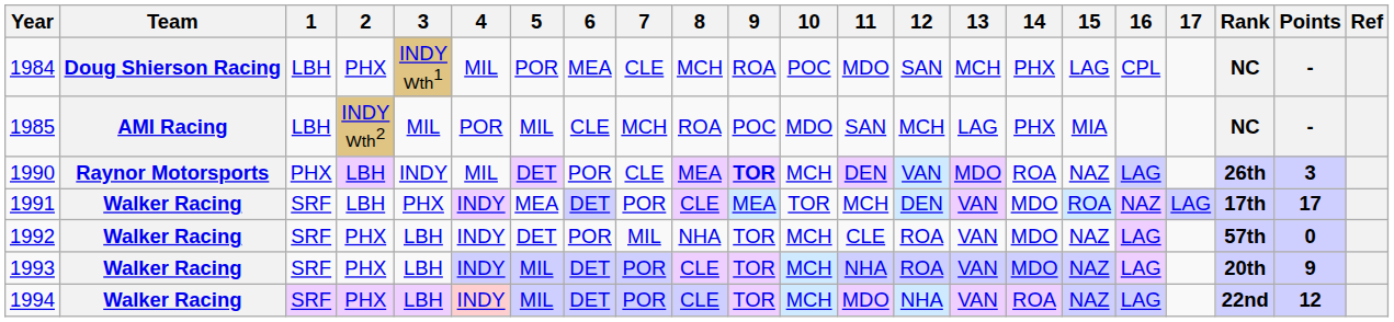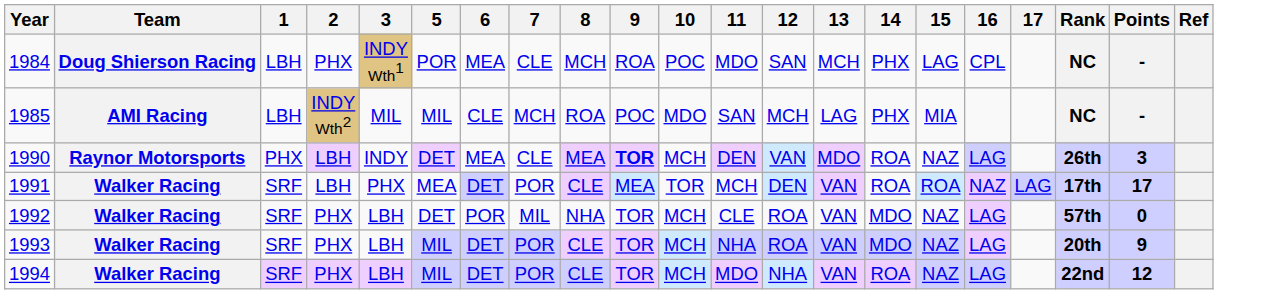 <table class="wikitable" style="text-align:center; font-size:90%">
 <tr>
 <th>Year</th>
 <th>Team</th>
 <th>1</th>
 <th>2</th>
 <th>3</th>
-<th>4</th>
 <th>5</th>
 <th>6</th>
 <th>7</th>
 <th>8</th>
 <th>9</th>
 <th>10</th>
 <th>11</th>
 <th>12</th>
 <th>13</th>
 <th>14</th>
 <th>15</th>
 <th>16</th>
 <th>17</th>
 <th>Rank</th>
 <th>Points</th>
 <th>Ref</th>
 </tr>
 <tr>
 <td><a href='#'>1984</a></td>
 <th><a href='#'>Doug Shierson Racing</a></th>
 <td><a href='#'>LBH</a></td>
 <td><a href='#'>PHX</a></td>
 <td style="background:#DFC484;"><a href='#'>INDY</a><br><small>Wth</small><sup>1</sup></td>
-<td><a href='#'>MIL</a></td>
 <td><a href='#'>POR</a></td>
 <td><a href='#'>MEA</a></td>
 <td><a href='#'>CLE</a></td>
 <td><a href='#'>MCH</a></td>
 <td><a href='#'>ROA</a></td>
 <td><a href='#'>POC</a></td>
 <td><a href='#'>MDO</a></td>
 <td><a href='#'>SAN</a></td>
 <td><a href='#'>MCH</a></td>
 <td><a href='#'>PHX</a></td>
 <td><a href='#'>LAG</a></td>
 <td><a href='#'>CPL</a></td>
 <td></td>
 <th>NC</th>
 <th>-</th>
 <th></th>
 </tr>
 <tr>
 <td><a href='#'>1985</a></td>
 <th><a href='#'>AMI Racing</a></th>
 <td><a href='#'>LBH</a></td>
 <td style="background:#DFC484;"><a href='#'>INDY</a><br><small>Wth</small><sup>2</sup></td>
 <td><a href='#'>MIL</a></td>
-<td><a href='#'>POR</a></td>
 <td><a href='#'>MIL</a></td>
 <td><a href='#'>CLE</a></td>
 <td><a href='#'>MCH</a></td>
 <td><a href='#'>ROA</a></td>
 <td><a href='#'>POC</a></td>
 <td><a href='#'>MDO</a></td>
 <td><a href='#'>SAN</a></td>
 <td><a href='#'>MCH</a></td>
 <td><a href='#'>LAG</a></td>
 <td><a href='#'>PHX</a></td>
 <td><a href='#'>MIA</a></td>
 <td></td>
 <td></td>
 <th>NC</th>
 <th>-</th>
 <th></th>
 </tr>
 <tr>
 <td><a href='#'>1990</a></td>
 <th><a href='#'>Raynor Motorsports</a></th>
 <td><a href='#'>PHX</a></td>
 <td style="background:#EFCFFF;"><a href='#'>LBH</a><br></td>
 <td><a href='#'>INDY</a></td>
-<td><a href='#'>MIL</a></td>
 <td style="background:#EFCFFF;"><a href='#'>DET</a><br></td>
-<td><a href='#'>POR</a></td>
+<td><a href='#'>MEA</a></td>
 <td><a href='#'>CLE</a></td>
 <td style="background:#EFCFFF;"><a href='#'>MEA</a><br></td>
 <td style="background:#EFCFFF;"><strong><a href='#'>TOR</a><br></strong></td>
 <td><a href='#'>MCH</a></td>
 <td style="background:#EFCFFF;"><a href='#'>DEN</a><br></td>
 <td style="background:#CFEAFF;"><a href='#'>VAN</a><br></td>
 <td style="background:#EFCFFF;"><a href='#'>MDO</a><br></td>
 <td><a href='#'>ROA</a></td>
 <td><a href='#'>NAZ</a></td>
 <td style="background:#CFCFFF;"><a href='#'>LAG</a><br></td>
 <td></td>
 <td style="background:#CFCFFF;"><strong>26th</strong></td>
 <td style="background:#CFCFFF;"><strong>3</strong></td>
 <th></th>
 </tr>
 <tr>
 <td><a href='#'>1991</a></td>
 <th><a href='#'>Walker Racing</a></th>
 <td><a href='#'>SRF</a></td>
 <td><a href='#'>LBH</a></td>
 <td><a href='#'>PHX</a></td>
-<td style="background:#EFCFFF;"><a href='#'>INDY</a><br></td>
 <td><a href='#'>MEA</a></td>
 <td style="background:#CFCFFF;"><a href='#'>DET</a><br></td>
 <td><a href='#'>POR</a></td>
 <td style="background:#EFCFFF;"><a href='#'>CLE</a><br></td>
 <td style="background:#CFEAFF;"><a href='#'>MEA</a><br></td>
 <td><a href='#'>TOR</a></td>
 <td><a href='#'>MCH</a></td>
 <td style="background:#CFEAFF;"><a href='#'>DEN</a><br></td>
 <td style="background:#EFCFFF;"><a href='#'>VAN</a><br></td>
-<td><a href='#'>MDO</a></td>
+<td><a href='#'>ROA</a></td>
 <td style="background:#CFEAFF;"><a href='#'>ROA</a><br></td>
 <td style="background:#EFCFFF;"><a href='#'>NAZ</a><br></td>
 <td style="background:#CFCFFF;"><a href='#'>LAG</a><br></td>
 <td style="background:#CFCFFF;"><strong>17th</strong></td>
 <td style="background:#CFCFFF;"><strong>17</strong></td>
 <th></th>
 </tr>
 <tr>
 <td><a href='#'>1992</a></td>
 <th><a href='#'>Walker Racing</a></th>
 <td><a href='#'>SRF</a></td>
 <td><a href='#'>PHX</a></td>
 <td><a href='#'>LBH</a></td>
-<td><a href='#'>INDY</a></td>
 <td><a href='#'>DET</a></td>
 <td><a href='#'>POR</a></td>
 <td><a href='#'>MIL</a></td>
 <td><a href='#'>NHA</a></td>
 <td><a href='#'>TOR</a></td>
 <td><a href='#'>MCH</a></td>
 <td><a href='#'>CLE</a></td>
 <td><a href='#'>ROA</a></td>
 <td><a href='#'>VAN</a></td>
 <td><a href='#'>MDO</a></td>
 <td><a href='#'>NAZ</a></td>
 <td style="background:#EFCFFF;"><a href='#'>LAG</a><br></td>
 <td></td>
 <td style="background:#CFCFFF;"><strong>57th</strong></td>
 <td style="background:#CFCFFF;"><strong>0</strong></td>
 <th></th>
 </tr>
 <tr>
 <td><a href='#'>1993</a></td>
 <th><a href='#'>Walker Racing</a></th>
 <td><a href='#'>SRF</a></td>
 <td><a href='#'>PHX</a></td>
 <td><a href='#'>LBH</a></td>
-<td style="background:#CFCFFF;"><a href='#'>INDY</a><br></td>
 <td style="background:#CFCFFF;"><a href='#'>MIL</a><br></td>
 <td style="background:#CFCFFF;"><a href='#'>DET</a><br></td>
 <td style="background:#CFCFFF;"><a href='#'>POR</a><br></td>
 <td style="background:#EFCFFF;"><a href='#'>CLE</a><br></td>
 <td style="background:#EFCFFF;"><a href='#'>TOR</a><br></td>
 <td style="background:#CFEAFF;"><a href='#'>MCH</a><br></td>
 <td style="background:#CFCFFF;"><a href='#'>NHA</a><br></td>
 <td style="background:#CFCFFF;"><a href='#'>ROA</a><br></td>
 <td style="background:#CFCFFF;"><a href='#'>VAN</a><br></td>
 <td style="background:#CFCFFF;"><a href='#'>MDO</a><br></td>
 <td style="background:#CFCFFF;"><a href='#'>NAZ</a><br></td>
 <td style="background:#EFCFFF;"><a href='#'>LAG</a><br></td>
 <td></td>
 <td style="background:#CFCFFF;"><strong>20th</strong></td>
 <td style="background:#CFCFFF;"><strong>9</strong></td>
 <th></th>
 </tr>
 <tr>
 <td><a href='#'>1994</a></td>
 <th><a href='#'>Walker Racing</a></th>
 <td style="background:#EFCFFF;"><a href='#'>SRF</a><br></td>
 <td style="background:#EFCFFF;"><a href='#'>PHX</a><br></td>
 <td style="background:#EFCFFF;"><a href='#'>LBH</a><br></td>
-<td style="background:#FFCFCF;"><a href='#'>INDY</a><br></td>
 <td style="background:#CFCFFF;"><a href='#'>MIL</a><br></td>
 <td style="background:#CFCFFF;"><a href='#'>DET</a><br></td>
 <td style="background:#CFCFFF;"><a href='#'>POR</a><br></td>
 <td style="background:#CFCFFF;"><a href='#'>CLE</a><br></td>
 <td style="background:#EFCFFF;"><a href='#'>TOR</a><br></td>
 <td style="background:#CFEAFF;"><a href='#'>MCH</a><br></td>
 <td style="background:#EFCFFF;"><a href='#'>MDO</a><br></td>
 <td style="background:#CFEAFF;"><a href='#'>NHA</a><br></td>
 <td style="background:#EFCFFF;"><a href='#'>VAN</a><br></td>
 <td style="background:#EFCFFF;"><a href='#'>ROA</a><br></td>
 <td style="background:#CFCFFF;"><a href='#'>NAZ</a><br></td>
 <td style="background:#CFCFFF;"><a href='#'>LAG</a><br></td>
 <td></td>
 <td style="background:#CFCFFF;"><strong>22nd</strong></td>
 <td style="background:#CFCFFF;"><strong>12</strong></td>
 <th></th>
 </tr>
 </table>
